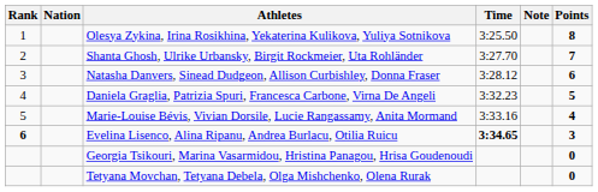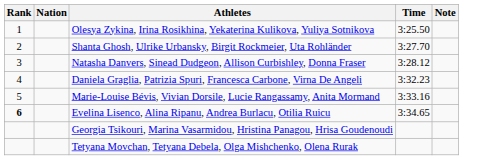 <table class="wikitable sortable" style="text-align:center">
 <tr>
 <th>Rank</th>
 <th>Nation</th>
 <th>Athletes</th>
 <th>Time</th>
 <th>Note</th>
-<th>Points</th>
 </tr>
 <tr>
 <td>1</td>
 <td align=left></td>
 <td align=left><a href='#'>Olesya Zykina</a>, <a href='#'>Irina Rosikhina</a>, <a href='#'>Yekaterina Kulikova</a>, <a href='#'>Yuliya Sotnikova</a></td>
 <td>3:25.50</td>
 <td></td>
-<td><strong>8</strong></td>
 </tr>
 <tr>
 <td>2</td>
 <td align=left></td>
 <td align=left><a href='#'>Shanta Ghosh</a>, <a href='#'>Ulrike Urbansky</a>, <a href='#'>Birgit Rockmeier</a>, <a href='#'>Uta Rohländer</a></td>
 <td>3:27.70</td>
 <td></td>
-<td><strong>7</strong></td>
 </tr>
 <tr>
 <td>3</td>
 <td align=left></td>
 <td align=left><a href='#'>Natasha Danvers</a>, <a href='#'>Sinead Dudgeon</a>, <a href='#'>Allison Curbishley</a>, <a href='#'>Donna Fraser</a></td>
 <td>3:28.12</td>
 <td></td>
-<td><strong>6</strong></td>
 </tr>
 <tr>
 <td>4</td>
 <td align=left></td>
 <td align=left><a href='#'>Daniela Graglia</a>, <a href='#'>Patrizia Spuri</a>, <a href='#'>Francesca Carbone</a>, <a href='#'>Virna De Angeli</a></td>
 <td>3:32.23</td>
 <td></td>
-<td><strong>5</strong></td>
 </tr>
 <tr>
 <td>5</td>
 <td align=left></td>
 <td align=left><a href='#'>Marie-Louise Bévis</a>, <a href='#'>Vivian Dorsile</a>, <a href='#'>Lucie Rangassamy</a>, <a href='#'>Anita Mormand</a></td>
 <td>3:33.16</td>
 <td></td>
-<td><strong>4</strong></td>
 </tr>
 <tr>
 <td><strong>6</strong></td>
 <td align=left></td>
 <td align=left><a href='#'>Evelina Lisenco</a>, <a href='#'>Alina Ripanu</a>, <a href='#'>Andrea Burlacu</a>, <a href='#'>Otilia Ruicu</a></td>
-<td><strong>3:34.65</strong></td>
+<td>3:34.65</td>
 <td></td>
-<td><strong>3</strong></td>
 </tr>
 <tr>
 <td></td>
 <td align=left></td>
 <td align=left><a href='#'>Georgia Tsikouri</a>, <a href='#'>Marina Vasarmidou</a>, <a href='#'>Hristina Panagou</a>, <a href='#'>Hrisa Goudenoudi</a></td>
 <td></td>
 <td></td>
-<td><strong>0</strong></td>
 </tr>
 <tr>
 <td></td>
 <td align=left></td>
 <td align=left><a href='#'>Tetyana Movchan</a>, <a href='#'>Tetyana Debela</a>, <a href='#'>Olga Mishchenko</a>, <a href='#'>Olena Rurak</a></td>
 <td></td>
 <td></td>
-<td><strong>0</strong></td>
 </tr>
 </table>
